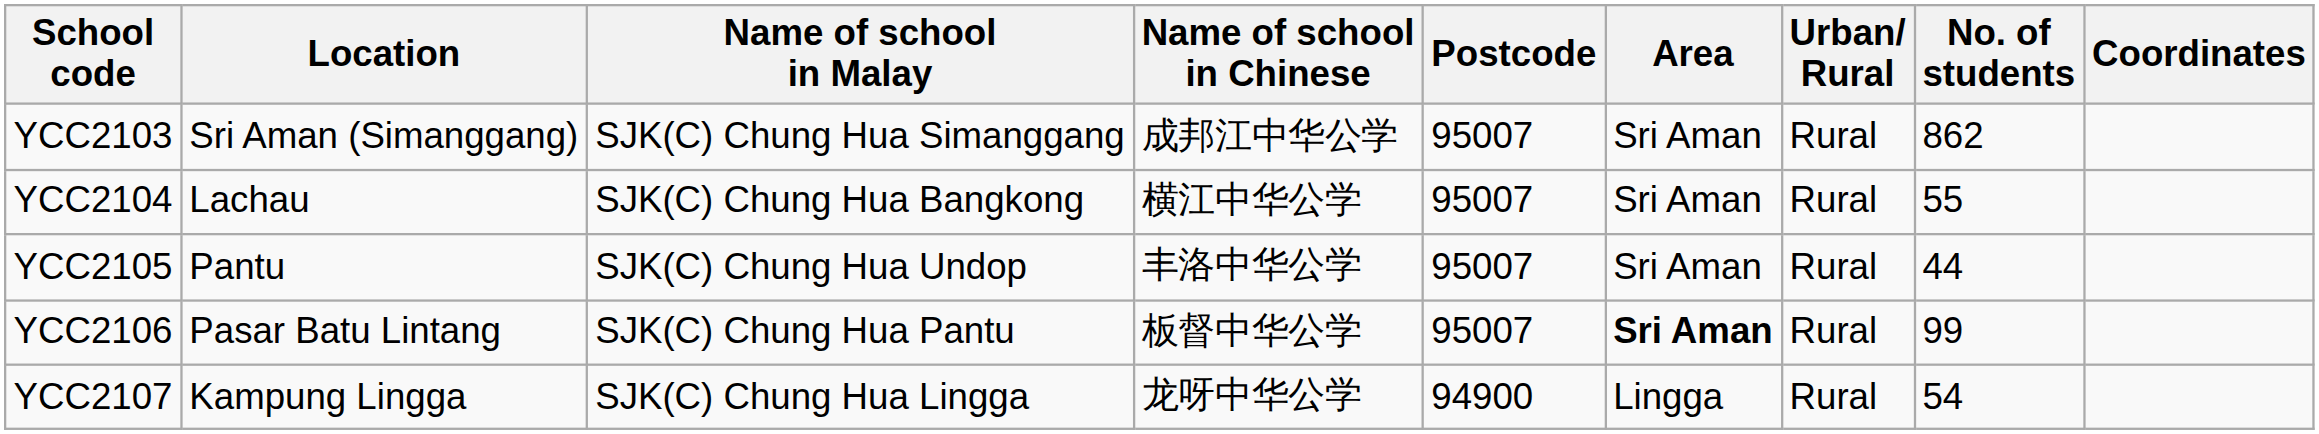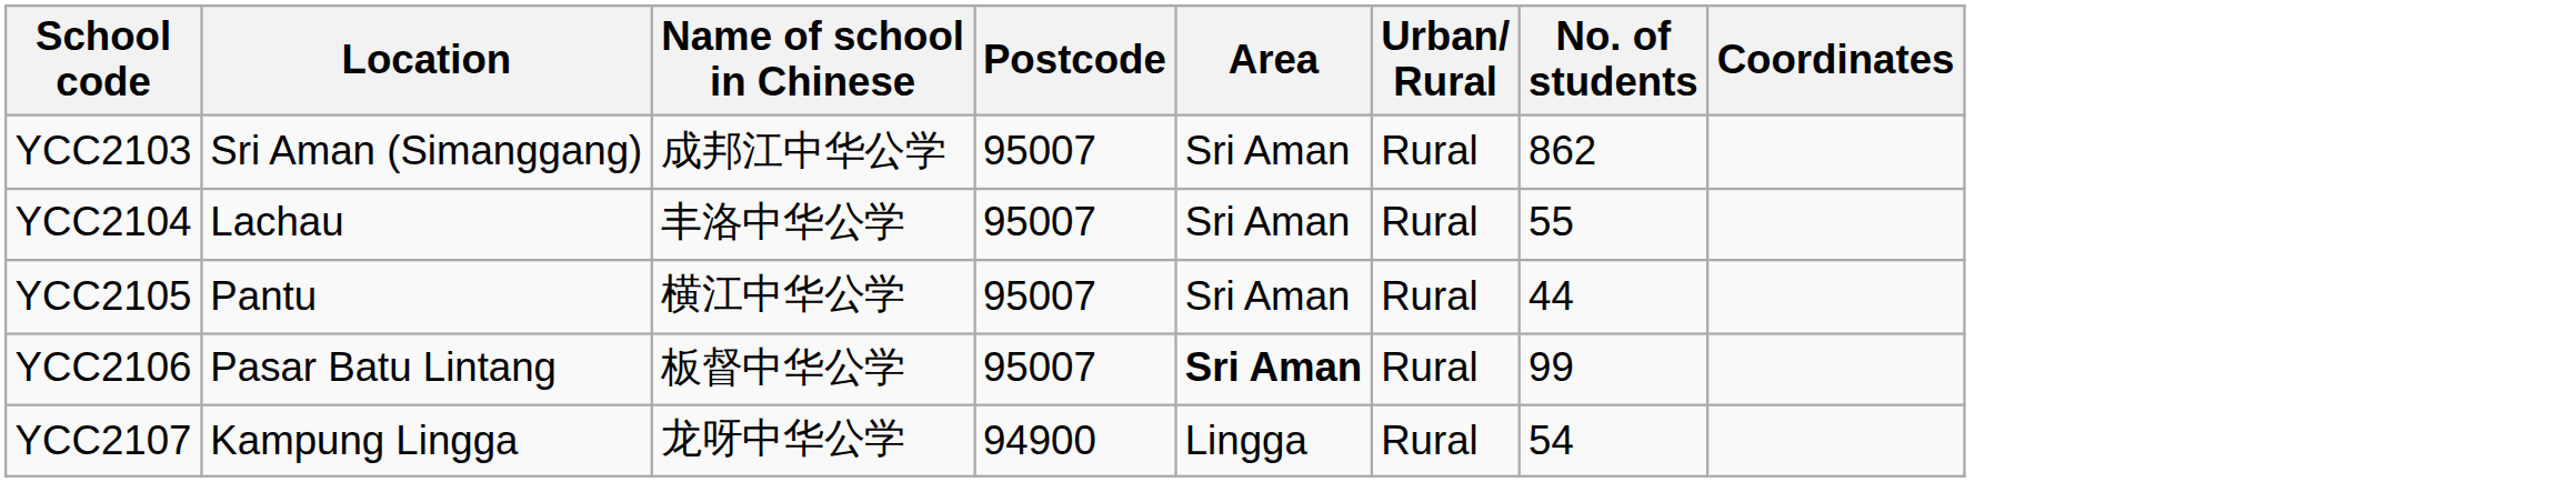 <table class="wikitable sortable">
 <tr>
 <th>School<br>code</th>
 <th>Location</th>
-<th>Name of school<br>in Malay</th>
 <th>Name of school<br>in Chinese</th>
 <th>Postcode</th>
 <th>Area</th>
 <th>Urban/<br>Rural</th>
 <th>No. of<br>students</th>
 <th>Coordinates</th>
 </tr>
 <tr>
 <td>YCC2103</td>
 <td>Sri Aman (Simanggang)</td>
-<td>SJK(C) Chung Hua Simanggang</td>
 <td>成邦江中华公学</td>
 <td>95007</td>
 <td>Sri Aman</td>
 <td>Rural</td>
 <td>862</td>
 <td></td>
 </tr>
 <tr>
 <td>YCC2104</td>
 <td>Lachau</td>
-<td>SJK(C) Chung Hua Bangkong</td>
-<td>横江中华公学</td>
+<td>丰洛中华公学</td>
 <td>95007</td>
 <td>Sri Aman</td>
 <td>Rural</td>
 <td>55</td>
 <td></td>
 </tr>
 <tr>
 <td>YCC2105</td>
 <td>Pantu</td>
-<td>SJK(C) Chung Hua Undop</td>
-<td>丰洛中华公学</td>
+<td>横江中华公学</td>
 <td>95007</td>
 <td>Sri Aman</td>
 <td>Rural</td>
 <td>44</td>
 <td></td>
 </tr>
 <tr>
 <td>YCC2106</td>
 <td>Pasar Batu Lintang</td>
-<td>SJK(C) Chung Hua Pantu</td>
 <td>板督中华公学</td>
 <td>95007</td>
 <td><strong>Sri Aman</strong></td>
 <td>Rural</td>
 <td>99</td>
 <td></td>
 </tr>
 <tr>
 <td>YCC2107</td>
 <td>Kampung Lingga</td>
-<td>SJK(C) Chung Hua Lingga</td>
 <td>龙呀中华公学</td>
 <td>94900</td>
 <td>Lingga</td>
 <td>Rural</td>
 <td>54</td>
 <td></td>
 </tr>
 </table>
